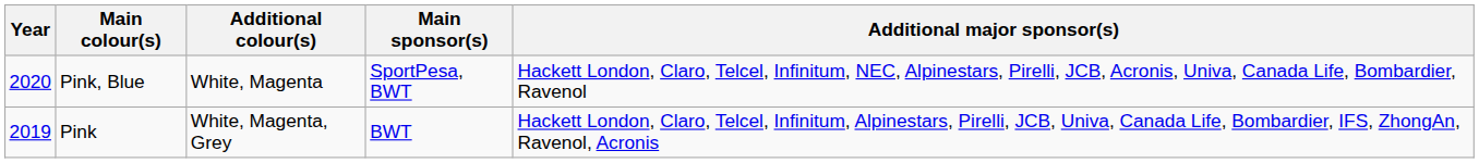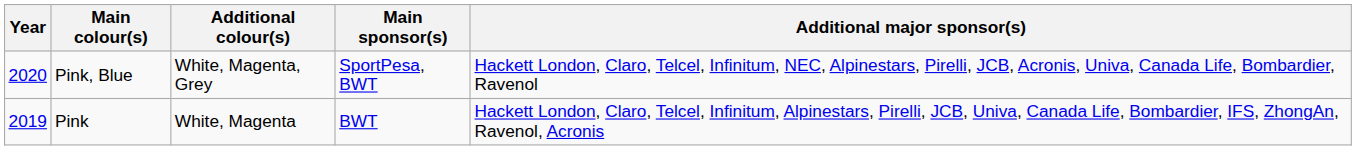 <table class="wikitable">
 <tr>
 <th>Year</th>
 <th>Main colour(s)</th>
 <th>Additional colour(s)</th>
 <th>Main sponsor(s)</th>
 <th>Additional major sponsor(s)</th>
 </tr>
 <tr>
 <td><a href='#'>2020</a></td>
 <td>Pink, Blue</td>
-<td>White, Magenta</td>
+<td>White, Magenta, Grey</td>
 <td><a href='#'>SportPesa</a>, <a href='#'>BWT</a></td>
 <td><a href='#'>Hackett London</a>, <a href='#'>Claro</a>, <a href='#'>Telcel</a>, <a href='#'>Infinitum</a>, <a href='#'>NEC</a>, <a href='#'>Alpinestars</a>, <a href='#'>Pirelli</a>, <a href='#'>JCB</a>, <a href='#'>Acronis</a>, <a href='#'>Univa</a>, <a href='#'>Canada Life</a>, <a href='#'>Bombardier</a>, Ravenol</td>
 </tr>
 <tr>
 <td><a href='#'>2019</a></td>
 <td>Pink</td>
-<td>White, Magenta, Grey</td>
+<td>White, Magenta</td>
 <td><a href='#'>BWT</a></td>
 <td><a href='#'>Hackett London</a>, <a href='#'>Claro</a>, <a href='#'>Telcel</a>, <a href='#'>Infinitum</a>, <a href='#'>Alpinestars</a>, <a href='#'>Pirelli</a>, <a href='#'>JCB</a>, <a href='#'>Univa</a>, <a href='#'>Canada Life</a>, <a href='#'>Bombardier</a>, <a href='#'>IFS</a>, <a href='#'>ZhongAn</a>, Ravenol, <a href='#'>Acronis</a></td>
 </tr>
 </table>
